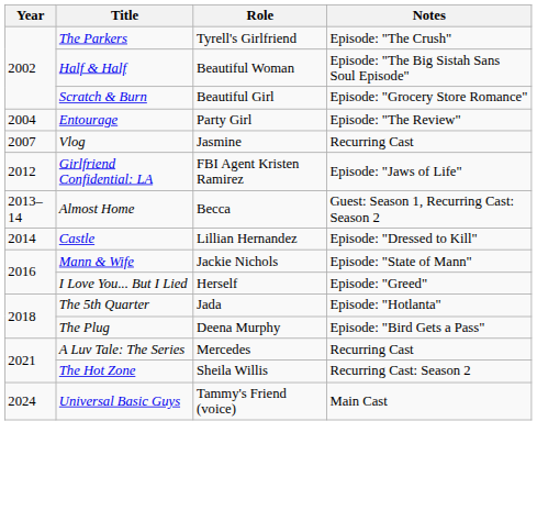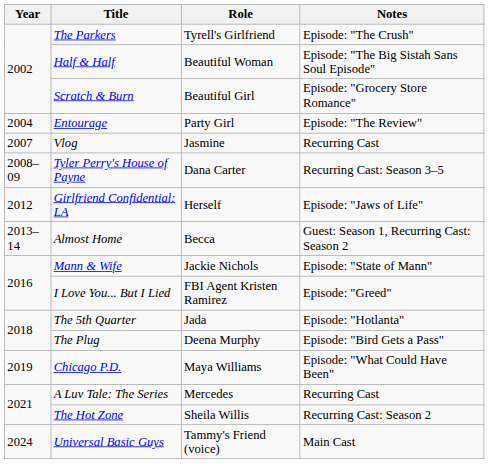 <table class="wikitable sortable">
 <tr>
 <th>Year</th>
 <th>Title</th>
 <th>Role</th>
 <th>Notes</th>
 </tr>
 <tr>
 <td rowspan="3">2002</td>
 <td><em><a href='#'>The Parkers</a></em></td>
 <td>Tyrell's Girlfriend</td>
 <td>Episode: "The Crush"</td>
 </tr>
 <tr>
 <td><em><a href='#'>Half & Half</a></em></td>
 <td>Beautiful Woman</td>
 <td>Episode: "The Big Sistah Sans Soul Episode"</td>
 </tr>
 <tr>
 <td><em><a href='#'>Scratch & Burn</a></em></td>
 <td>Beautiful Girl</td>
 <td>Episode: "Grocery Store Romance"</td>
 </tr>
 <tr>
 <td>2004</td>
 <td><em><a href='#'>Entourage</a></em></td>
 <td>Party Girl</td>
 <td>Episode: "The Review"</td>
 </tr>
 <tr>
 <td>2007</td>
 <td><em>Vlog</em></td>
 <td>Jasmine</td>
 <td>Recurring Cast</td>
 </tr>
 <tr>
+<td>2008–09</td>
+<td><em><a href='#'>Tyler Perry's House of Payne</a></em></td>
+<td>Dana Carter</td>
+<td>Recurring Cast: Season 3–5</td>
+</tr>
+<tr>
 <td>2012</td>
 <td><em><a href='#'>Girlfriend Confidential: LA</a></em></td>
-<td>FBI Agent Kristen Ramirez</td>
+<td>Herself</td>
 <td>Episode: "Jaws of Life"</td>
 </tr>
 <tr>
 <td>2013–14</td>
 <td><em>Almost Home</em></td>
 <td>Becca</td>
 <td>Guest: Season 1, Recurring Cast: Season 2</td>
 </tr>
 <tr>
-<td>2014</td>
-<td><em><a href='#'>Castle</a></em></td>
-<td>Lillian Hernandez</td>
-<td>Episode: "Dressed to Kill"</td>
-</tr>
-<tr>
 <td rowspan="2">2016</td>
 <td><em><a href='#'>Mann & Wife</a></em></td>
 <td>Jackie Nichols</td>
 <td>Episode: "State of Mann"</td>
 </tr>
 <tr>
 <td><em>I Love You... But I Lied</em></td>
-<td>Herself</td>
+<td>FBI Agent Kristen Ramirez</td>
 <td>Episode: "Greed"</td>
 </tr>
 <tr>
 <td rowspan="2">2018</td>
 <td><em>The 5th Quarter</em></td>
 <td>Jada</td>
 <td>Episode: "Hotlanta"</td>
 </tr>
 <tr>
 <td><em>The Plug</em></td>
 <td>Deena Murphy</td>
 <td>Episode: "Bird Gets a Pass"</td>
+</tr>
+<tr>
+<td>2019</td>
+<td><em><a href='#'>Chicago P.D.</a></em></td>
+<td>Maya Williams</td>
+<td>Episode: "What Could Have Been"</td>
 </tr>
 <tr>
 <td rowspan="2">2021</td>
 <td><em>A Luv Tale: The Series</em></td>
 <td>Mercedes</td>
 <td>Recurring Cast</td>
 </tr>
 <tr>
 <td><em><a href='#'>The Hot Zone</a></em></td>
 <td>Sheila Willis</td>
 <td>Recurring Cast: Season 2</td>
 </tr>
 <tr>
 <td>2024</td>
 <td><em><a href='#'>Universal Basic Guys</a></em></td>
 <td>Tammy's Friend (voice)</td>
 <td>Main Cast</td>
 </tr>
 </table>
